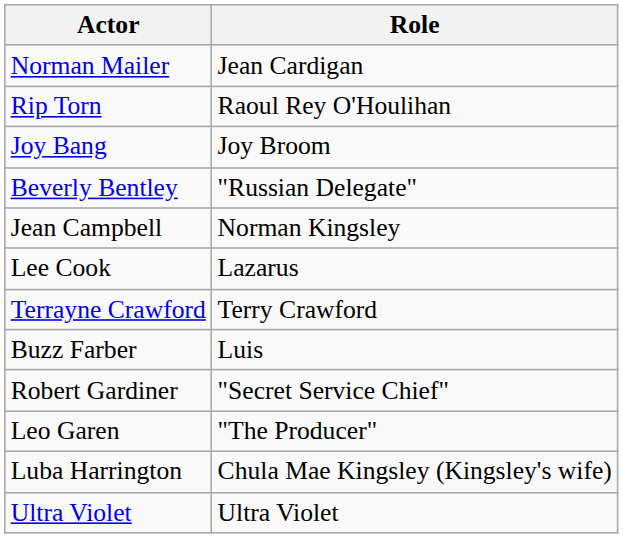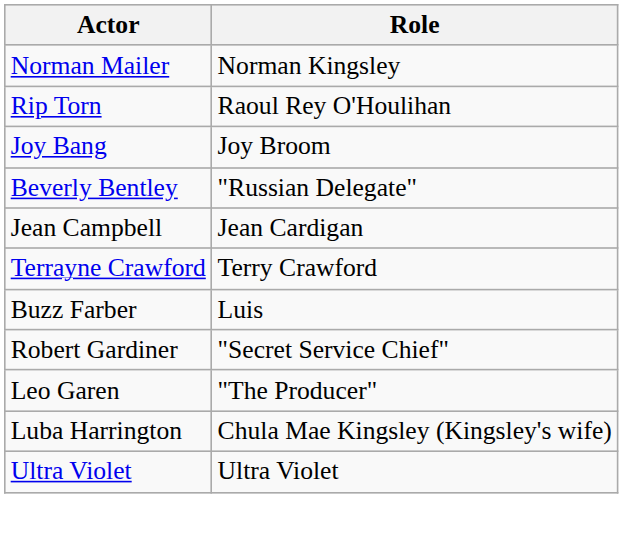 <table class="wikitable">
 <tr>
 <th>Actor</th>
 <th>Role</th>
 </tr>
 <tr>
 <td><a href='#'>Norman Mailer</a></td>
-<td>Jean Cardigan</td>
+<td>Norman Kingsley</td>
 </tr>
 <tr>
 <td><a href='#'>Rip Torn</a></td>
 <td>Raoul Rey O'Houlihan</td>
 </tr>
 <tr>
 <td><a href='#'>Joy Bang</a></td>
 <td>Joy Broom</td>
 </tr>
 <tr>
 <td><a href='#'>Beverly Bentley</a></td>
 <td>"Russian Delegate"</td>
 </tr>
 <tr>
 <td>Jean Campbell</td>
-<td>Norman Kingsley</td>
-</tr>
-<tr>
-<td>Lee Cook</td>
-<td>Lazarus</td>
+<td>Jean Cardigan</td>
 </tr>
 <tr>
 <td><a href='#'>Terrayne Crawford</a></td>
 <td>Terry Crawford</td>
 </tr>
 <tr>
 <td>Buzz Farber</td>
 <td>Luis</td>
 </tr>
 <tr>
 <td>Robert Gardiner</td>
 <td>"Secret Service Chief"</td>
 </tr>
 <tr>
 <td>Leo Garen</td>
 <td>"The Producer"</td>
 </tr>
 <tr>
 <td>Luba Harrington</td>
 <td>Chula Mae Kingsley (Kingsley's wife)</td>
 </tr>
 <tr>
 <td><a href='#'>Ultra Violet</a></td>
 <td>Ultra Violet</td>
 </tr>
 </table>
